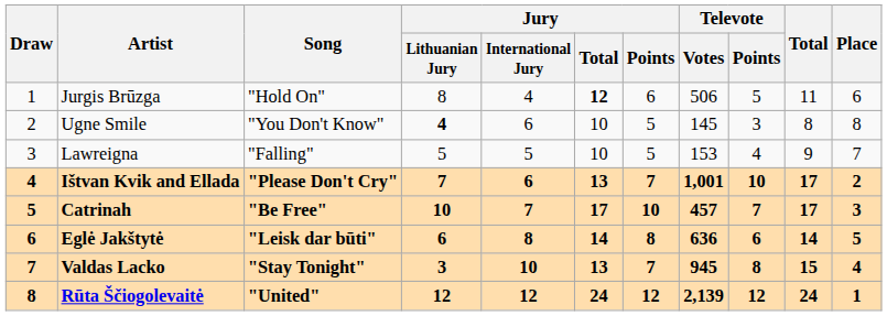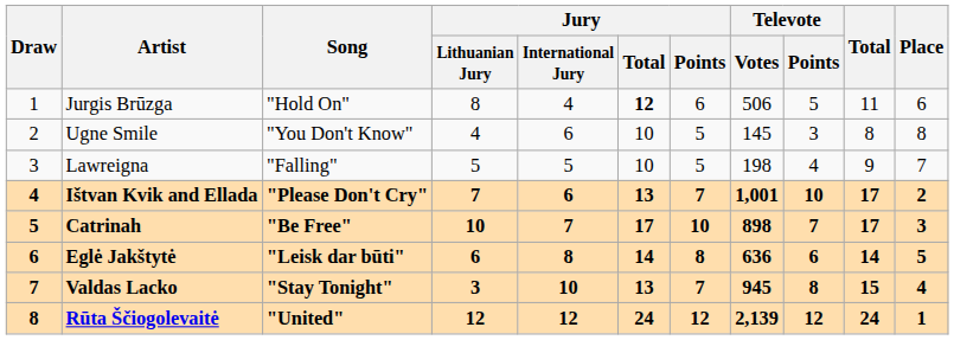 <table class="sortable wikitable" style="margin: 1em auto 1em auto; text-align:center;">
 <tr>
 <th rowspan="2">Draw</th>
 <th rowspan="2">Artist</th>
 <th rowspan="2">Song</th>
 <th colspan="4">Jury</th>
 <th colspan="2">Televote</th>
 <th rowspan="2">Total</th>
 <th rowspan="2">Place</th>
 </tr>
 <tr>
 <th><small>Lithuanian<br>Jury</small></th>
 <th><small>International<br>Jury</small></th>
 <th>Total</th>
 <th>Points</th>
 <th>Votes</th>
 <th>Points</th>
 </tr>
 <tr>
 <td>1</td>
 <td align="left">Jurgis Brūzga</td>
 <td align="left">"Hold On"</td>
 <td>8</td>
 <td>4</td>
 <td><strong>12</strong></td>
 <td>6</td>
 <td>506</td>
 <td>5</td>
 <td>11</td>
 <td>6</td>
 </tr>
 <tr>
 <td>2</td>
 <td align="left">Ugne Smile</td>
 <td align="left">"You Don't Know"</td>
-<td><strong>4</strong></td>
+<td>4</td>
 <td>6</td>
 <td>10</td>
 <td>5</td>
 <td>145</td>
 <td>3</td>
 <td>8</td>
 <td>8</td>
 </tr>
 <tr>
 <td>3</td>
 <td align="left">Lawreigna</td>
 <td align="left">"Falling"</td>
 <td>5</td>
 <td>5</td>
 <td>10</td>
 <td>5</td>
-<td>153</td>
+<td>198</td>
 <td>4</td>
 <td>9</td>
 <td>7</td>
 </tr>
 <tr style="font-weight:bold; background:navajowhite;">
 <td>4</td>
 <td align="left">Ištvan Kvik and Ellada</td>
 <td align="left">"Please Don't Cry"</td>
 <td>7</td>
 <td>6</td>
 <td>13</td>
 <td>7</td>
 <td>1,001</td>
 <td>10</td>
 <td>17</td>
 <td>2</td>
 </tr>
 <tr style="font-weight:bold; background:navajowhite;">
 <td>5</td>
 <td align="left">Catrinah</td>
 <td align="left">"Be Free"</td>
 <td>10</td>
 <td>7</td>
 <td>17</td>
 <td>10</td>
-<td>457</td>
+<td>898</td>
 <td>7</td>
 <td>17</td>
 <td>3</td>
 </tr>
 <tr style="font-weight:bold; background:navajowhite;">
 <td>6</td>
 <td align="left">Eglė Jakštytė</td>
 <td align="left">"Leisk dar būti"</td>
 <td>6</td>
 <td>8</td>
 <td>14</td>
 <td>8</td>
 <td>636</td>
 <td>6</td>
 <td>14</td>
 <td>5</td>
 </tr>
 <tr style="font-weight:bold; background:navajowhite;">
 <td>7</td>
 <td align="left">Valdas Lacko</td>
 <td align="left">"Stay Tonight"</td>
 <td>3</td>
 <td>10</td>
 <td>13</td>
 <td>7</td>
 <td>945</td>
 <td>8</td>
 <td>15</td>
 <td>4</td>
 </tr>
 <tr style="font-weight:bold; background:navajowhite;">
 <td>8</td>
 <td align="left"><a href='#'>Rūta Ščiogolevaitė</a></td>
 <td align="left">"United"</td>
 <td>12</td>
 <td>12</td>
 <td>24</td>
 <td>12</td>
 <td>2,139</td>
 <td>12</td>
 <td>24</td>
 <td>1</td>
 </tr>
 </table>
